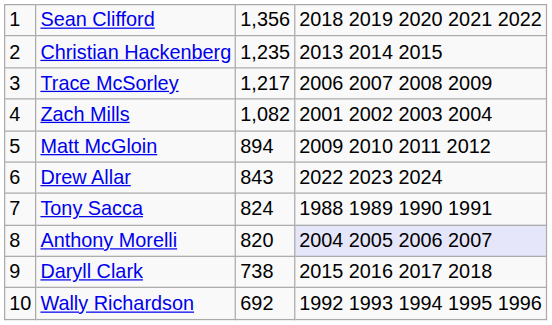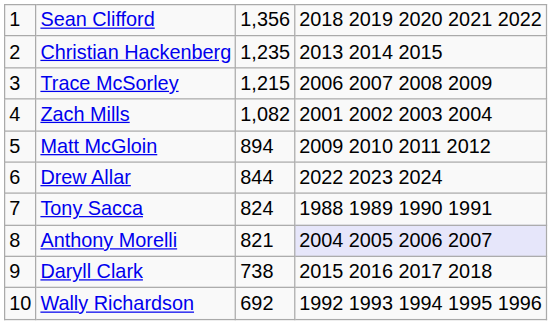 <table class="wikitable">
 <tr>
 <td>1</td>
 <td><a href='#'>Sean Clifford</a></td>
 <td>1,356</td>
 <td>2018 2019 2020 2021 2022</td>
 </tr>
 <tr>
 <td>2</td>
 <td><a href='#'>Christian Hackenberg</a></td>
 <td>1,235</td>
 <td>2013 2014 2015</td>
 </tr>
 <tr>
 <td>3</td>
 <td><a href='#'>Trace McSorley</a></td>
-<td>1,217</td>
+<td>1,215</td>
 <td>2006 2007 2008 2009</td>
 </tr>
 <tr>
 <td>4</td>
 <td><a href='#'>Zach Mills</a></td>
 <td>1,082</td>
 <td>2001 2002 2003 2004</td>
 </tr>
 <tr>
 <td>5</td>
 <td><a href='#'>Matt McGloin</a></td>
 <td>894</td>
 <td>2009 2010 2011 2012</td>
 </tr>
 <tr>
 <td>6</td>
 <td><a href='#'>Drew Allar</a></td>
-<td>843</td>
+<td>844</td>
 <td>2022 2023 2024</td>
 </tr>
 <tr>
 <td>7</td>
 <td><a href='#'>Tony Sacca</a></td>
 <td>824</td>
 <td 85>1988 1989 1990 1991</td>
 </tr>
 <tr>
 <td>8</td>
 <td><a href='#'>Anthony Morelli</a></td>
-<td>820</td>
+<td>821</td>
 <td style="background: lavender;">2004 2005 2006 2007</td>
 </tr>
 <tr>
 <td>9</td>
 <td><a href='#'>Daryll Clark</a></td>
 <td>738</td>
 <td>2015 2016 2017 2018</td>
 </tr>
 <tr>
 <td>10</td>
 <td><a href='#'>Wally Richardson</a></td>
 <td>692</td>
 <td>1992 1993 1994 1995 1996</td>
 </tr>
 </table>
